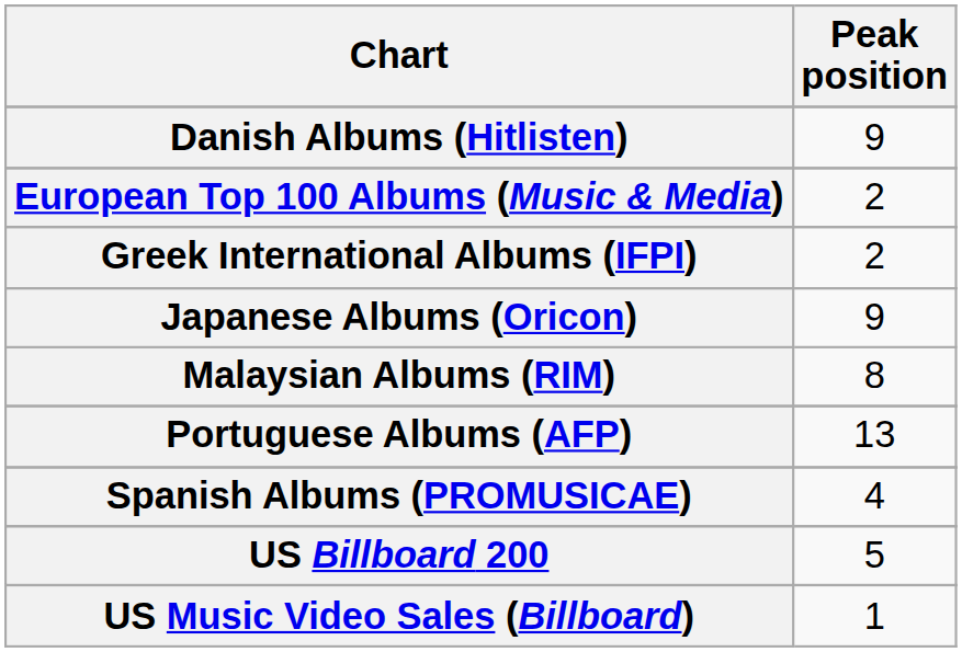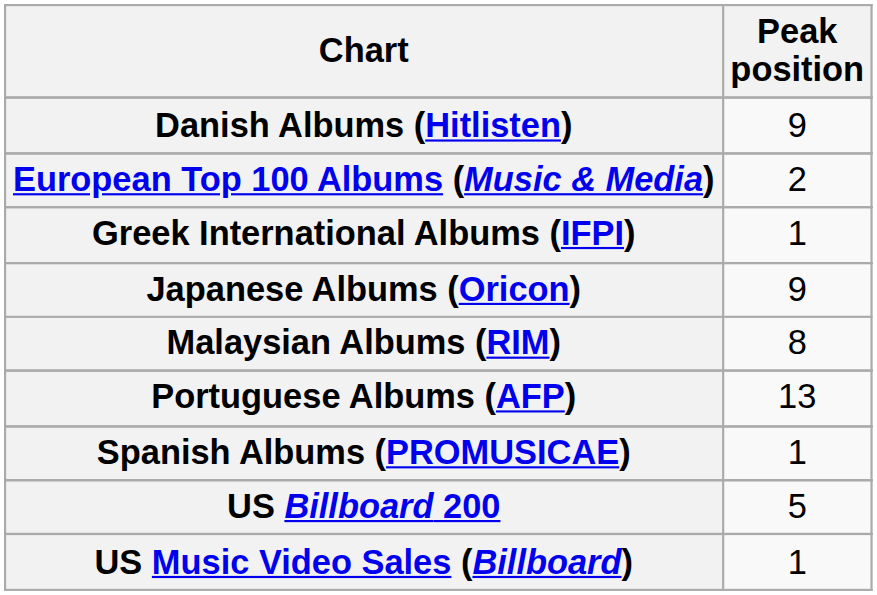 <table class="wikitable sortable plainrowheaders" style="text-align:center">
 <tr>
 <th scope="col">Chart</th>
 <th scope="col">Peak<br>position</th>
 </tr>
 <tr>
 </tr>
 <tr>
 </tr>
 <tr>
 </tr>
 <tr>
 </tr>
 <tr>
 </tr>
 <tr>
 <th scope="row">Danish Albums (<a href='#'>Hitlisten</a>)</th>
 <td>9</td>
 </tr>
 <tr>
 </tr>
 <tr>
 <th scope="row"><a href='#'>European Top 100 Albums</a> (<em><a href='#'>Music & Media</a></em>)</th>
 <td>2</td>
 </tr>
 <tr>
 </tr>
 <tr>
 </tr>
 <tr>
 <th scope="row">Greek International Albums (<a href='#'>IFPI</a>)</th>
-<td>2</td>
+<td>1</td>
 </tr>
 <tr>
 </tr>
 <tr>
 </tr>
 <tr>
 </tr>
 <tr>
 <th scope="row">Japanese Albums (<a href='#'>Oricon</a>)</th>
 <td>9</td>
 </tr>
 <tr>
 <th scope="row">Malaysian Albums (<a href='#'>RIM</a>)</th>
 <td>8</td>
 </tr>
 <tr>
 </tr>
 <tr>
 </tr>
 <tr>
 <th scope="row">Portuguese Albums (<a href='#'>AFP</a>)</th>
 <td>13</td>
 </tr>
 <tr>
 </tr>
 <tr>
 <th scope="row">Spanish Albums (<a href='#'>PROMUSICAE</a>)</th>
-<td>4</td>
+<td>1</td>
 </tr>
 <tr>
 </tr>
 <tr>
 </tr>
 <tr>
 </tr>
 <tr>
 </tr>
 <tr>
 </tr>
 <tr>
 <th scope="row">US <a href='#'><em>Billboard</em> 200</a></th>
 <td>5</td>
 </tr>
 <tr>
 </tr>
 <tr>
 <th scope="row">US <a href='#'>Music Video Sales</a> (<em><a href='#'>Billboard</a></em>)</th>
 <td>1</td>
 </tr>
 </table>
